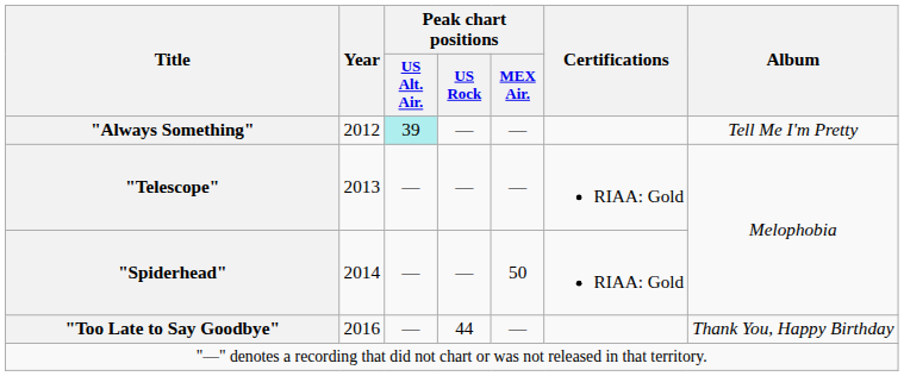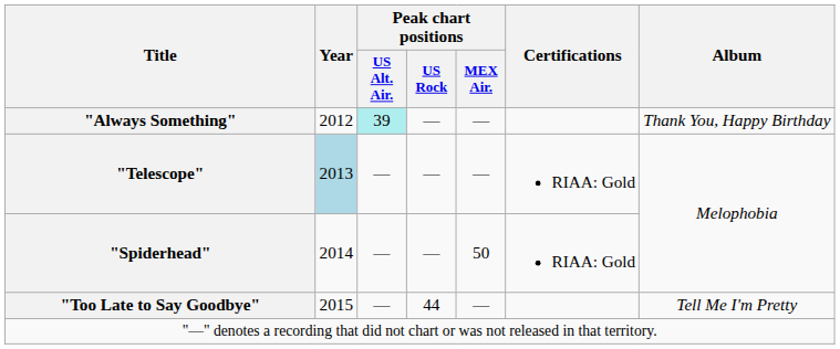 <table class="wikitable plainrowheaders" style="text-align:center;">
 <tr>
 <th scope="col" rowspan="2" style="width:18em;">Title</th>
 <th scope="col" rowspan="2">Year</th>
 <th scope="col" colspan="3">Peak chart positions</th>
 <th rowspan="2">Certifications</th>
 <th rowspan="2" scope="col">Album</th>
 </tr>
 <tr>
 <th scope="col" style="width:3em;font-size:85%;"><a href='#'>US<br>Alt.<br>Air.</a><br></th>
 <th scope="col" style="width:3em;font-size:85%;"><a href='#'>US<br>Rock</a><br></th>
 <th scope="col" style="width:3em;font-size:85%;"><a href='#'>MEX<br>Air.</a><br></th>
 </tr>
 <tr>
 <th scope="row">"Always Something"</th>
 <td>2012</td>
 <td style="background: paleturquoise;">39</td>
 <td>—</td>
 <td>—</td>
 <td></td>
-<td><em>Tell Me I'm Pretty</em></td>
+<td rowspan="1"><em>Thank You, Happy Birthday</em></td>
 </tr>
 <tr>
 <th scope="row">"Telescope"</th>
-<td>2013</td>
+<td style="background: lightblue;">2013</td>
 <td>—</td>
 <td>—</td>
 <td>—</td>
 <td><br><ul><li>RIAA: Gold</li></ul></td>
 <td rowspan="2"><em>Melophobia</em></td>
 </tr>
 <tr>
 <th scope="row">"Spiderhead"</th>
 <td>2014</td>
 <td>—</td>
 <td>—</td>
 <td>50</td>
 <td><br><ul><li>RIAA: Gold</li></ul></td>
 </tr>
 <tr>
 <th scope="row">"Too Late to Say Goodbye"</th>
-<td>2016</td>
+<td>2015</td>
 <td>—</td>
 <td>44</td>
 <td>—</td>
 <td></td>
-<td rowspan="1"><em>Thank You, Happy Birthday</em></td>
+<td><em>Tell Me I'm Pretty</em></td>
 </tr>
 <tr>
 <td colspan="9" style="font-size:90%">"—" denotes a recording that did not chart or was not released in that territory.</td>
 </tr>
 </table>
